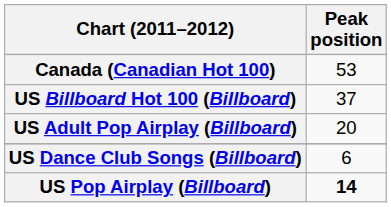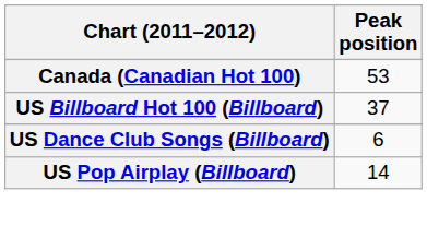 <table class="wikitable sortable plainrowheaders" style="text-align:center">
 <tr>
 <th scope="col">Chart (2011–2012)</th>
 <th scope="col">Peak<br>position</th>
 </tr>
 <tr>
 </tr>
 <tr>
 </tr>
 <tr>
 <th scope="row">Canada (<a href='#'>Canadian Hot 100</a>)</th>
 <td>53</td>
 </tr>
 <tr>
 <th scope="row">US <a href='#'><em>Billboard</em> Hot 100</a> (<a href='#'><em>Billboard</em></a>)</th>
 <td>37</td>
 </tr>
 <tr>
-<th scope="row">US <a href='#'>Adult Pop Airplay</a> (<a href='#'><em>Billboard</em></a>)</th>
-<td>20</td>
-</tr>
-<tr>
 </tr>
 <tr>
 <th scope="row">US <a href='#'>Dance Club Songs</a> (<a href='#'><em>Billboard</em></a>)</th>
 <td>6</td>
 </tr>
 <tr>
 <th scope="row">US <a href='#'>Pop Airplay</a> (<a href='#'><em>Billboard</em></a>)</th>
-<td><strong>14</strong></td>
+<td>14</td>
 </tr>
 </table>
